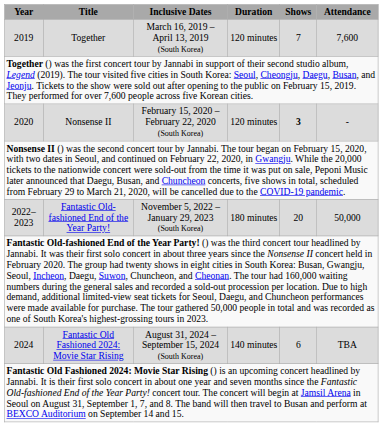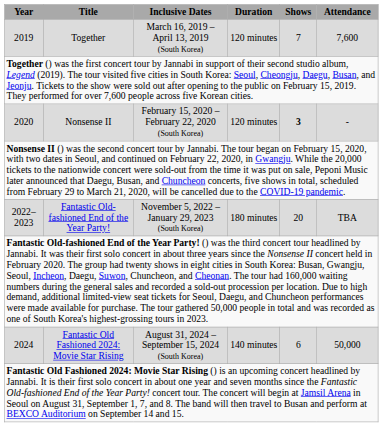 <table class="wikitable" style="text-align:center;" width=100%>
 <tr>
 <th scope="col"  style="background:darkgrey;">Year</th>
 <th scope="col" style="background:darkgrey;">Title</th>
 <th scope="col" style="background:darkgrey;">Inclusive Dates</th>
 <th scope="col" style="background:darkgrey;">Duration</th>
 <th scope="col" style="background:darkgrey;">Shows</th>
 <th scope="col" style="background:darkgrey;">Attendance</th>
 </tr>
 <tr>
 <td style="background:#dcdcdc">2019</td>
 <td style="background:#dcdcdc">Together</td>
 <td style="background:#dcdcdc">March 16, 2019 – April 13, 2019 <br><small>(South Korea)</small></td>
 <td style="background:#dcdcdc">120 minutes</td>
 <td style="background:#dcdcdc">7</td>
 <td style="background:#dcdcdc">7,600</td>
 </tr>
 <tr>
 <td colspan="6" style="text-align:left"><strong>Together</strong> () was the first concert tour by Jannabi in support of their second studio album, <em><a href='#'>Legend</a></em> (2019). The tour visited five cities in South Korea: <a href='#'>Seoul</a>, <a href='#'>Cheongju</a>, <a href='#'>Daegu</a>, <a href='#'>Busan</a>, and <a href='#'>Jeonju</a>. Tickets to the show were sold out after opening to the public on February 15, 2019. They performed for over 7,600 people across five Korean cities.</td>
 </tr>
 <tr>
 <td style="background:#dcdcdc">2020</td>
 <td style="background:#dcdcdc">Nonsense II</td>
 <td style="background:#dcdcdc">February 15, 2020 – February 22, 2020 <small>(South Korea)</small></td>
 <td style="background:#dcdcdc">120 minutes</td>
 <td style="background:#dcdcdc"><strong>3</strong></td>
 <td style="background:#dcdcdc">-</td>
 </tr>
 <tr>
 <td colspan="6" style="text-align:left"><strong>Nonsense II</strong> () was the second concert tour by Jannabi. The tour began on February 15, 2020, with two dates in Seoul, and continued on February 22, 2020, in <a href='#'>Gwangju</a>. While the 20,000 tickets to the nationwide concert were sold-out from the time it was put on sale, Peponi Music later announced that Daegu, Busan, and <a href='#'>Chuncheon</a> concerts, five shows in total, scheduled from February 29 to March 21, 2020, will be cancelled due to the <a href='#'>COVID-19 pandemic</a>.</td>
 </tr>
 <tr>
 <td style="background:#dcdcdc">2022–2023</td>
 <td style="background:#dcdcdc"><a href='#'>Fantastic Old-fashioned End of the Year Party!</a></td>
 <td style="background:#dcdcdc">November 5, 2022 – January 29, 2023 <br><small>(South Korea)</small></td>
 <td style="background:#dcdcdc">180 minutes</td>
 <td style="background:#dcdcdc">20</td>
-<td style="background:#dcdcdc">50,000</td>
+<td style="background:#dcdcdc">TBA</td>
 </tr>
 <tr>
 <td colspan="6" style="text-align:left"><strong>Fantastic Old-fashioned End of the Year Party!</strong> () was the third concert tour headlined by Jannabi. It was their first solo concert in about three years since the <em>Nonsense II</em> concert held in February 2020. The group had twenty shows in eight cities in South Korea: Busan, Gwangju, Seoul, <a href='#'>Incheon</a>, Daegu, <a href='#'>Suwon</a>, Chuncheon, and <a href='#'>Cheonan</a>. The tour had 160,000 waiting numbers during the general sales and recorded a sold-out procession per location. Due to high demand, additional limited-view seat tickets for Seoul, Daegu, and Chuncheon performances were made available for purchase. The tour gathered 50,000 people in total and was recorded as one of South Korea's highest-grossing tours in 2023.</td>
 </tr>
 <tr>
 <td style="background:#dcdcdc">2024</td>
 <td style="background:#dcdcdc"><a href='#'>Fantastic Old Fashioned 2024: Movie Star Rising</a></td>
 <td style="background:#dcdcdc">August 31, 2024 – September 15, 2024 <br><small>(South Korea)</small></td>
 <td style="background:#dcdcdc">140 minutes</td>
 <td style="background:#dcdcdc">6</td>
-<td style="background:#dcdcdc">TBA</td>
+<td style="background:#dcdcdc">50,000</td>
 </tr>
 <tr>
 <td colspan="6" style="text-align:left"><strong>Fantastic Old Fashioned 2024: Movie Star Rising</strong> () is an upcoming concert headlined by Jannabi. It is their first solo concert in about one year and seven months since the <em>Fantastic Old-fashioned End of the Year Party!</em> concert tour. The concert will begin at <a href='#'>Jamsil Arena</a> in Seoul on August 31, September 1, 7, and 8. The band will then travel to Busan and perform at <a href='#'>BEXCO Auditorium</a> on September 14 and 15.</td>
 </tr>
 </table>
